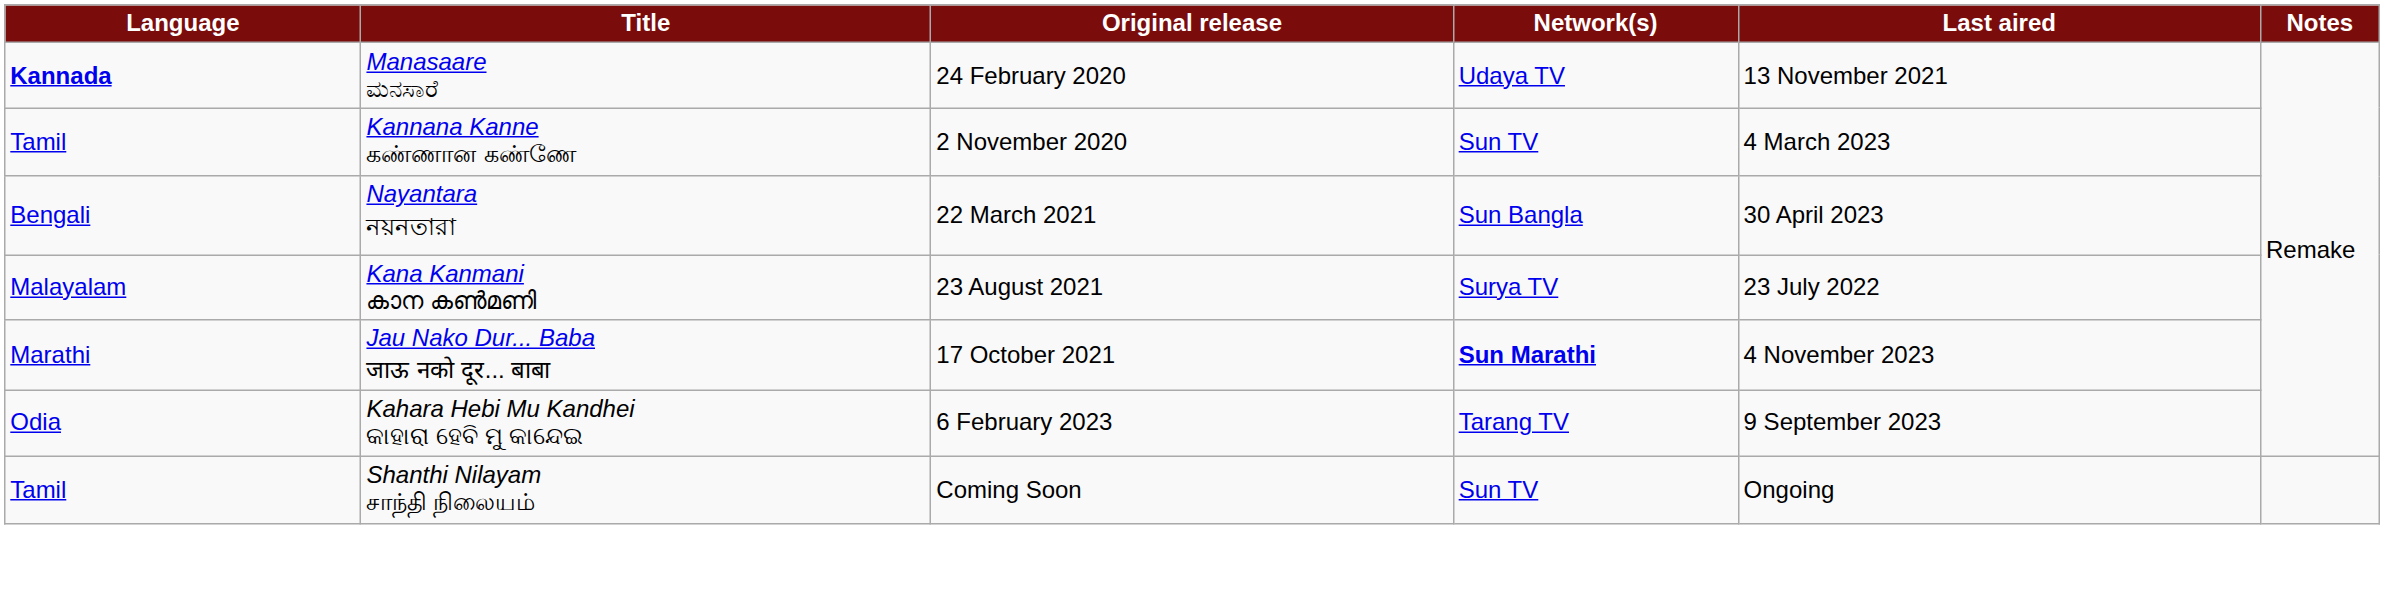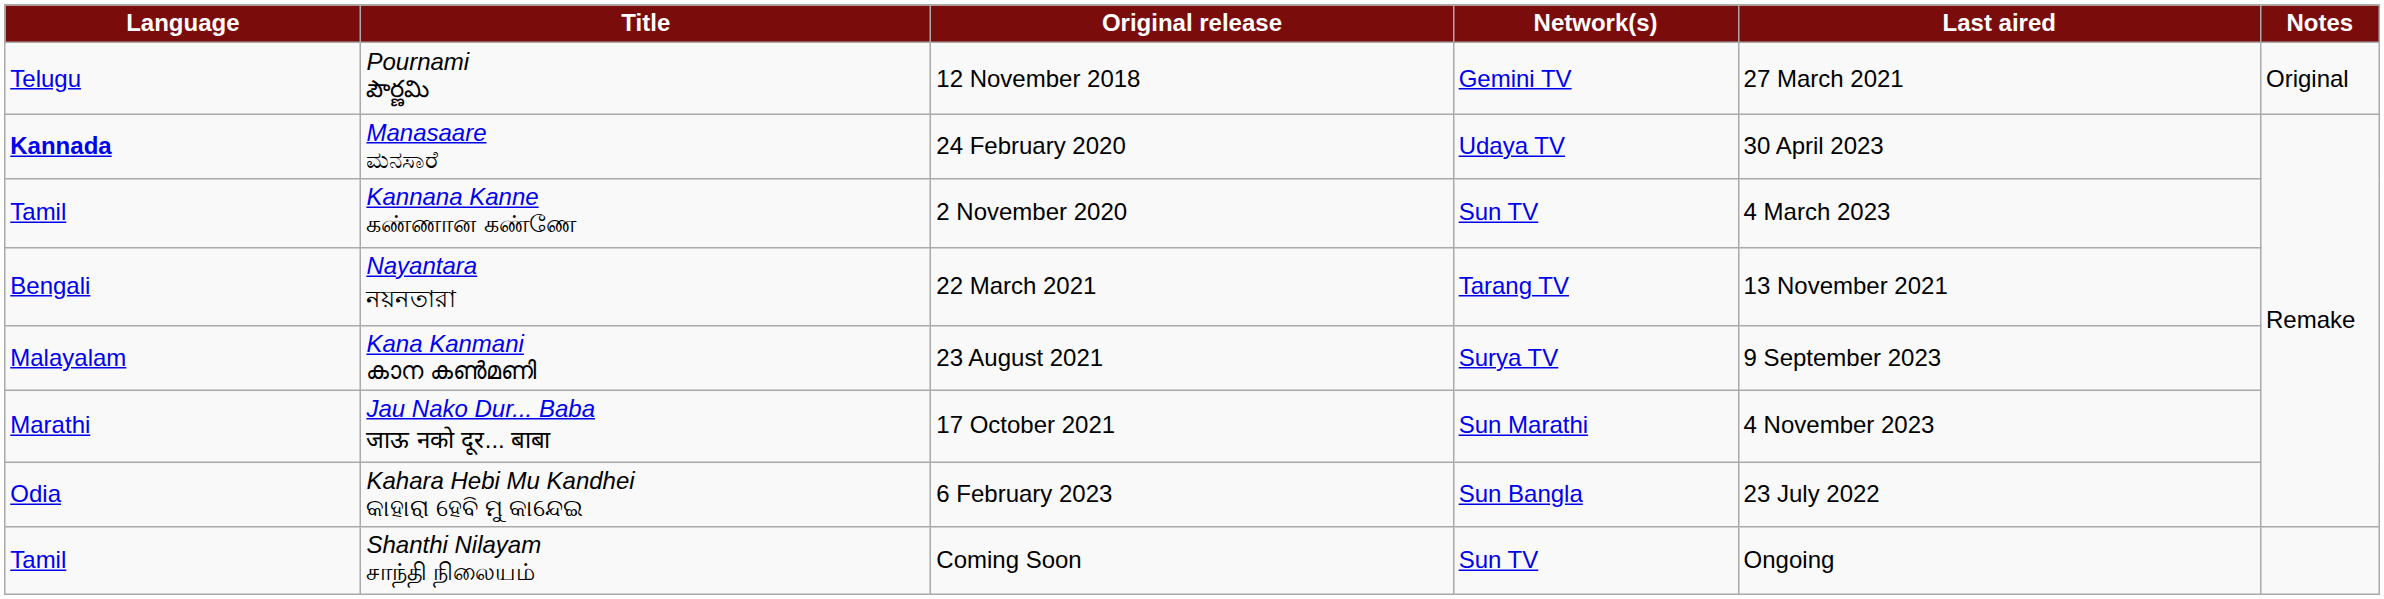 <table class="wikitable" style="width: 100%; margin-right: 0;">
 <tr style="color:white">
 <th style="background:#7b0c0c; width:15%;">Language</th>
 <th style="background:#7b0c0c; width:24%;">Title</th>
 <th style="background:#7b0c0c; width:22%;">Original release</th>
 <th style="background:#7b0c0c; width:12%;">Network(s)</th>
 <th style="background:#7b0c0c; width:22%;">Last aired</th>
 <th style="background:#7b0c0c; width:5%;">Notes</th>
 </tr>
 <tr>
+<td><a href='#'>Telugu</a></td>
+<td><em>Pournami</em> <br> పౌర్ణమి</td>
+<td>12 November 2018</td>
+<td><a href='#'>Gemini TV</a></td>
+<td>27 March 2021</td>
+<td>Original</td>
+</tr>
+<tr>
 <td><strong><a href='#'>Kannada</a></strong></td>
 <td><em><a href='#'>Manasaare</a></em> <br> ಮನಸಾರೆ</td>
 <td>24 February 2020</td>
 <td><a href='#'>Udaya TV</a></td>
-<td>13 November 2021</td>
+<td>30 April 2023</td>
 <td rowspan="6">Remake</td>
 </tr>
 <tr>
 <td><a href='#'>Tamil</a></td>
 <td><em><a href='#'>Kannana Kanne</a></em> <br> கண்ணான கண்ணே</td>
 <td>2 November 2020</td>
 <td><a href='#'>Sun TV</a></td>
 <td>4 March 2023</td>
 </tr>
 <tr>
 <td><a href='#'>Bengali</a></td>
 <td><em><a href='#'>Nayantara</a></em> <br> নয়নতারা</td>
 <td>22 March 2021</td>
-<td><a href='#'>Sun Bangla</a></td>
-<td>30 April 2023</td>
+<td><a href='#'>Tarang TV</a></td>
+<td>13 November 2021</td>
 </tr>
 <tr>
 <td><a href='#'>Malayalam</a></td>
 <td><em><a href='#'>Kana Kanmani</a></em> <br> കാന കൺമണി</td>
 <td>23 August 2021</td>
 <td><a href='#'>Surya TV</a></td>
-<td>23 July 2022</td>
+<td>9 September 2023</td>
 </tr>
 <tr>
 <td><a href='#'>Marathi</a></td>
 <td><em><a href='#'>Jau Nako Dur... Baba</a></em> <br> जाऊ नको दूर... बाबा</td>
 <td>17 October 2021</td>
-<td><strong><a href='#'>Sun Marathi</a></strong></td>
+<td><a href='#'>Sun Marathi</a></td>
 <td>4 November 2023</td>
 </tr>
 <tr>
 <td><a href='#'>Odia</a></td>
 <td><em>Kahara Hebi Mu Kandhei</em> <br> କାହାରା ହେବି ମୁ କାନ୍ଦେଇ</td>
 <td>6 February 2023</td>
-<td><a href='#'>Tarang TV</a></td>
-<td>9 September 2023</td>
+<td><a href='#'>Sun Bangla</a></td>
+<td>23 July 2022</td>
 </tr>
 <tr>
 <td><a href='#'>Tamil</a></td>
 <td><em>Shanthi Nilayam</em> <br> சாந்தி நிலையம்</td>
 <td>Coming Soon</td>
 <td><a href='#'>Sun TV</a></td>
 <td>Ongoing</td>
 </tr>
 </table>
